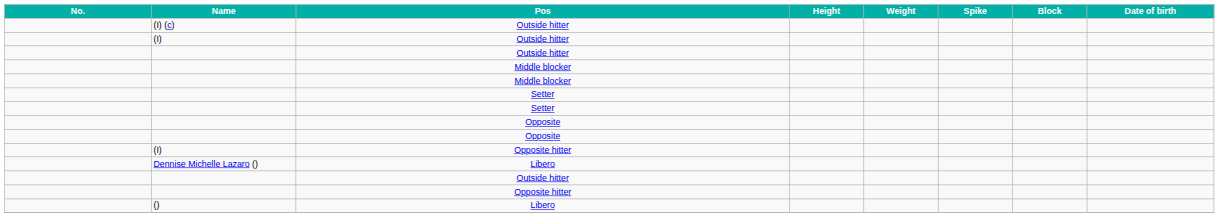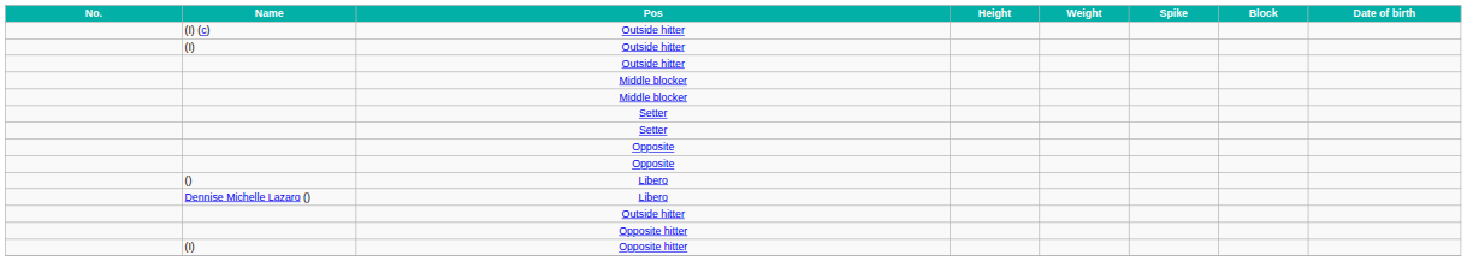 <table class="wikitable sortable" style="font-size:90%; text-align:center; width:100%;">
 <tr>
 <th style="background:#02B0A8; color:white;">No.</th>
 <th style="width:16em; background:#02B0A8; color:white;">Name</th>
 <th style="background:#02B0A8; color:white;">Pos</th>
 <th style="width:8em; background:#02B0A8; color:white;">Height</th>
 <th style="width:8em; background:#02B0A8; color:white;">Weight</th>
 <th style="width:8em; background:#02B0A8; color:white;">Spike</th>
 <th style="width:8em; background:#02B0A8; color:white;">Block</th>
 <th style="width:14em; background:#02B0A8; color:white;">Date of birth</th>
 </tr>
 <tr>
 <td></td>
 <td align=left>  (I) (<a href='#'>c</a>)</td>
 <td><a href='#'>Outside hitter</a></td>
 <td></td>
 <td></td>
 <td></td>
 <td></td>
 <td align=right></td>
 </tr>
 <tr>
 <td></td>
 <td align=left>  (I)</td>
 <td><a href='#'>Outside hitter</a></td>
 <td></td>
 <td></td>
 <td></td>
 <td></td>
 <td align=right></td>
 </tr>
 <tr>
 <td></td>
 <td align=left> </td>
 <td><a href='#'>Outside hitter</a></td>
 <td></td>
 <td></td>
 <td></td>
 <td></td>
 <td align=right></td>
 </tr>
 <tr>
 <td></td>
 <td align=left> </td>
 <td><a href='#'>Middle blocker</a></td>
 <td></td>
 <td></td>
 <td></td>
 <td></td>
 <td align=right></td>
 </tr>
 <tr>
 <td></td>
 <td align=left> </td>
 <td><a href='#'>Middle blocker</a></td>
 <td></td>
 <td></td>
 <td></td>
 <td></td>
 <td align=right></td>
 </tr>
 <tr>
 <td></td>
 <td align=left> </td>
 <td><a href='#'>Setter</a></td>
 <td></td>
 <td></td>
 <td></td>
 <td></td>
 <td align=right></td>
 </tr>
 <tr>
 <td></td>
 <td align=left> </td>
 <td><a href='#'>Setter</a></td>
 <td></td>
 <td></td>
 <td></td>
 <td></td>
 <td align=right></td>
 </tr>
 <tr>
 <td></td>
 <td align=left> </td>
 <td><a href='#'>Opposite</a></td>
 <td></td>
 <td></td>
 <td></td>
 <td></td>
 <td align=right></td>
 </tr>
 <tr>
 <td></td>
 <td align=left> </td>
 <td><a href='#'>Opposite</a></td>
 <td></td>
 <td></td>
 <td></td>
 <td></td>
 <td align=right></td>
 </tr>
 <tr>
 <td></td>
-<td align=left>  (I)</td>
-<td><a href='#'>Opposite hitter</a></td>
+<td align=left>  ()</td>
+<td><a href='#'>Libero</a></td>
 <td></td>
 <td></td>
 <td></td>
 <td></td>
 <td align=right></td>
 </tr>
 <tr>
 <td></td>
 <td align=left> <a href='#'>Dennise Michelle Lazaro</a> ()</td>
 <td><a href='#'>Libero</a></td>
 <td></td>
 <td></td>
 <td></td>
 <td></td>
 <td align=right></td>
 </tr>
 <tr>
 <td></td>
 <td align=left> </td>
 <td><a href='#'>Outside hitter</a></td>
 <td></td>
 <td></td>
 <td></td>
 <td></td>
 <td align=right></td>
 </tr>
 <tr>
 <td></td>
 <td align=left> </td>
 <td><a href='#'>Opposite hitter</a></td>
 <td></td>
 <td></td>
 <td></td>
 <td></td>
 <td align=right></td>
 </tr>
 <tr>
 <td></td>
-<td align=left>  ()</td>
-<td><a href='#'>Libero</a></td>
+<td align=left>  (I)</td>
+<td><a href='#'>Opposite hitter</a></td>
 <td></td>
 <td></td>
 <td></td>
 <td></td>
 <td align=right></td>
 </tr>
 <tr>
 </tr>
 </table>
